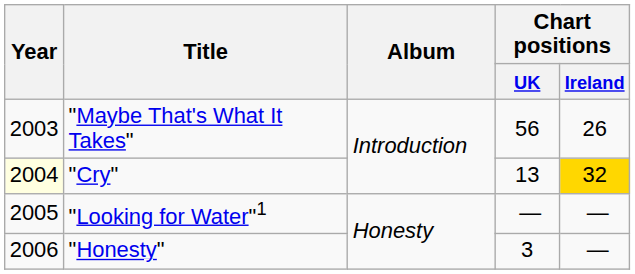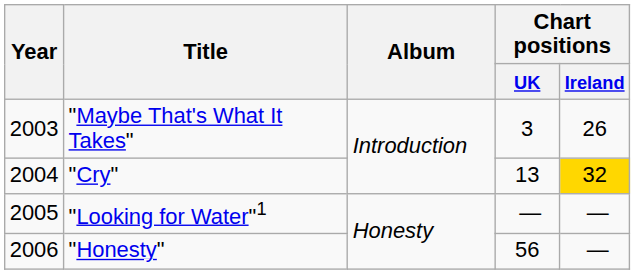 <table class="wikitable">
 <tr>
 <th style="width:25px;" rowspan="2">Year</th>
 <th style="width:200px;" rowspan="2">Title</th>
 <th style="width:100px;" rowspan="2">Album</th>
 <th colspan="2">Chart positions</th>
 </tr>
 <tr>
 <th style="width:40px;"><small><a href='#'>UK</a></small></th>
 <th style="width:40px;"><small><a href='#'>Ireland</a></small></th>
 </tr>
 <tr>
 <td>2003</td>
 <td align="left">"<a href='#'>Maybe That's What It Takes</a>"</td>
 <td rowspan="2"><em>Introduction</em></td>
-<td style="text-align:center;">56</td>
+<td style="text-align:center;">3</td>
 <td style="text-align:center;">26</td>
 </tr>
 <tr>
-<td style="background: lightyellow;">2004</td>
+<td>2004</td>
 <td align="left">"<a href='#'>Cry</a>"</td>
 <td style="text-align:center;">13</td>
 <td style="background: gold; text-align:center;">32</td>
 </tr>
 <tr>
 <td>2005</td>
 <td align="left">"<a href='#'>Looking for Water</a>"<sup>1</sup></td>
 <td rowspan="2"><em>Honesty</em></td>
 <td style="text-align:center;"> —</td>
 <td style="text-align:center;"> —</td>
 </tr>
 <tr>
 <td>2006</td>
 <td align="left">"<a href='#'>Honesty</a>"</td>
-<td style="text-align:center;">3</td>
+<td style="text-align:center;">56</td>
 <td style="text-align:center;"> —</td>
 </tr>
 </table>
